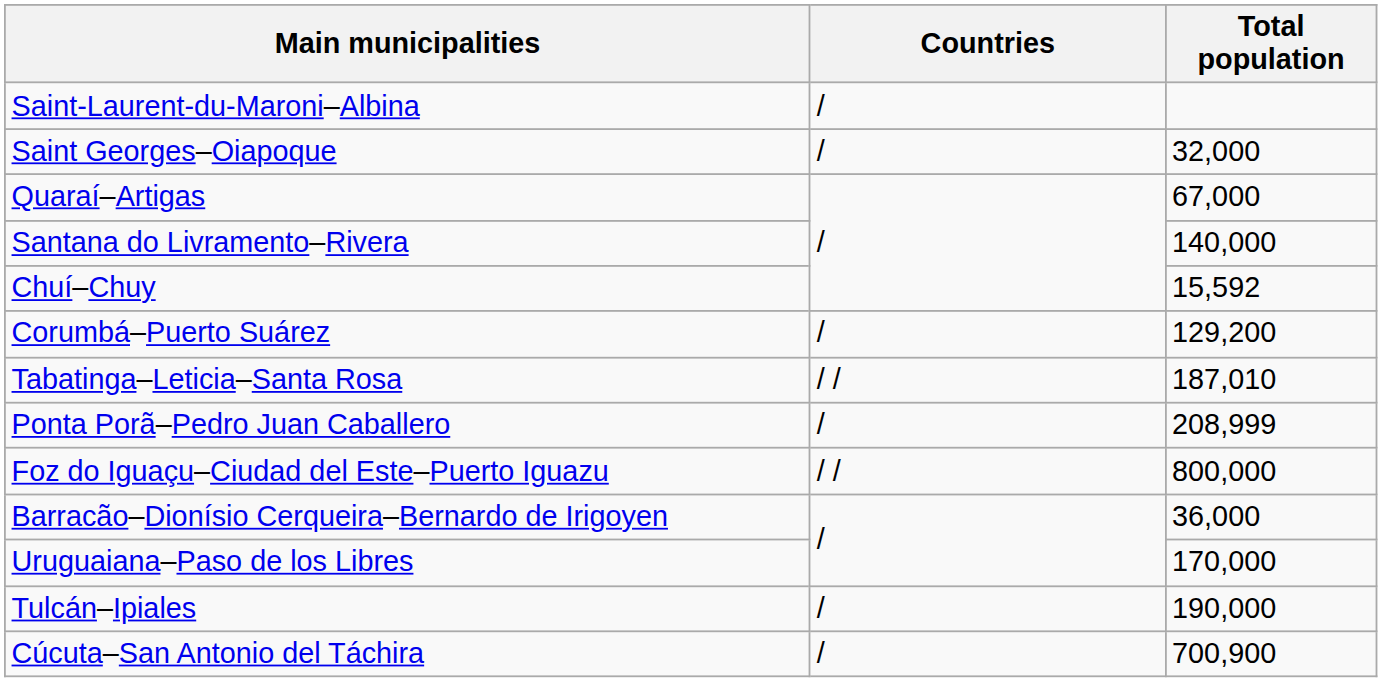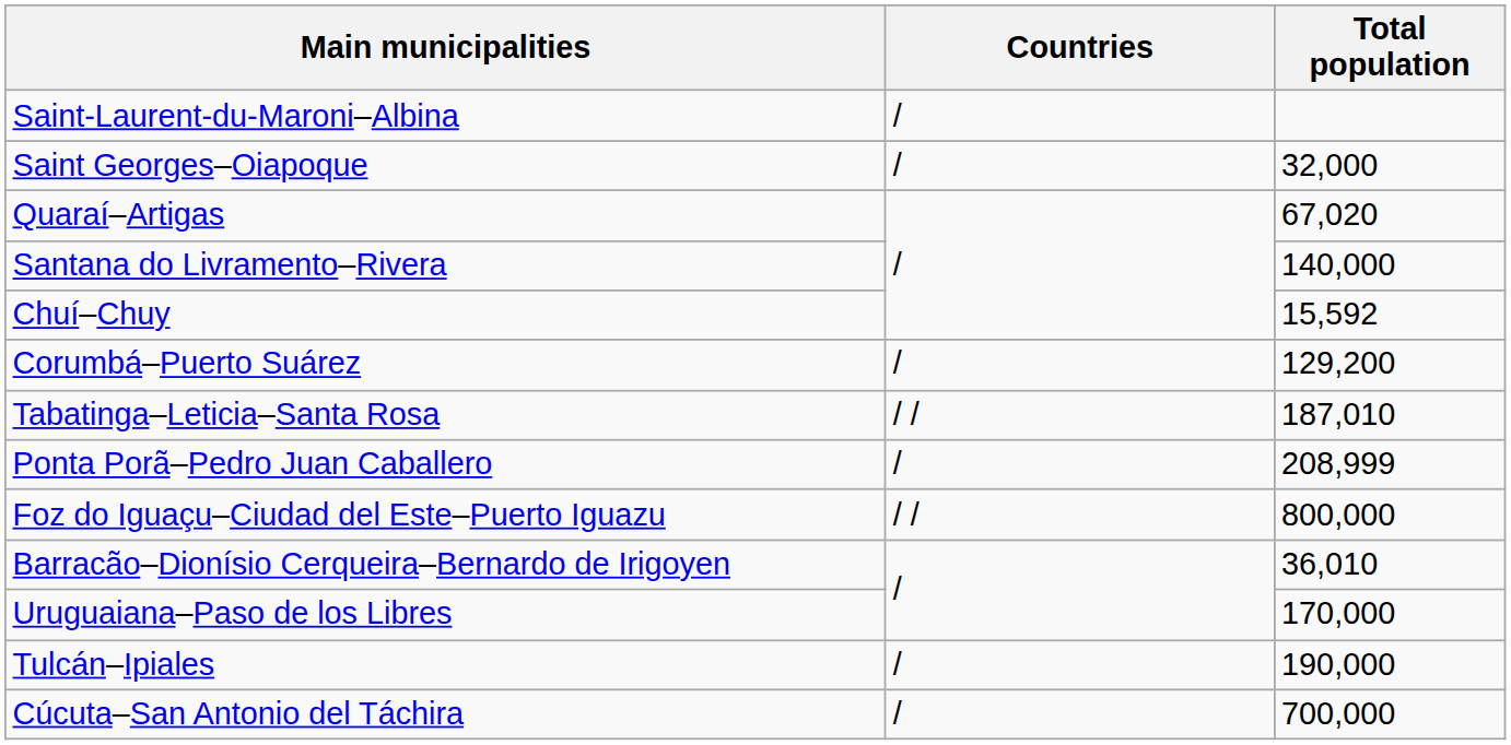 <table class="wikitable sortable">
 <tr>
 <th width=440px>Main municipalities</th>
 <th width=190px>Countries</th>
 <th width=110px>Total population</th>
 </tr>
 <tr>
 <td><a href='#'>Saint-Laurent-du-Maroni</a>–<a href='#'>Albina</a></td>
 <td> / </td>
 <td></td>
 </tr>
 <tr>
 <td><a href='#'>Saint Georges</a>–<a href='#'>Oiapoque</a></td>
 <td> / </td>
 <td>32,000</td>
 </tr>
 <tr>
 <td><a href='#'>Quaraí</a>–<a href='#'>Artigas</a></td>
 <td rowspan="3"> / </td>
-<td>67,000</td>
+<td>67,020</td>
 </tr>
 <tr>
 <td><a href='#'>Santana do Livramento</a>–<a href='#'>Rivera</a></td>
 <td>140,000</td>
 </tr>
 <tr>
 <td><a href='#'>Chuí</a>–<a href='#'>Chuy</a></td>
 <td>15,592</td>
 </tr>
 <tr>
 <td><a href='#'>Corumbá</a>–<a href='#'>Puerto Suárez</a></td>
 <td> / </td>
 <td>129,200</td>
 </tr>
 <tr>
 <td><a href='#'>Tabatinga</a>–<a href='#'>Leticia</a>–<a href='#'>Santa Rosa</a></td>
 <td> /  / </td>
 <td>187,010</td>
 </tr>
 <tr>
 <td><a href='#'>Ponta Porã</a>–<a href='#'>Pedro Juan Caballero</a></td>
 <td> / </td>
 <td>208,999</td>
 </tr>
 <tr>
 <td><a href='#'>Foz do Iguaçu</a>–<a href='#'>Ciudad del Este</a>–<a href='#'>Puerto Iguazu</a></td>
 <td> /  / </td>
 <td>800,000</td>
 </tr>
 <tr>
 <td><a href='#'>Barracão</a>–<a href='#'>Dionísio Cerqueira</a>–<a href='#'>Bernardo de Irigoyen</a></td>
 <td rowspan="2"> / </td>
-<td>36,000</td>
+<td>36,010</td>
 </tr>
 <tr>
 <td><a href='#'>Uruguaiana</a>–<a href='#'>Paso de los Libres</a></td>
 <td>170,000</td>
 </tr>
 <tr>
 <td><a href='#'>Tulcán</a>–<a href='#'>Ipiales</a></td>
 <td> / </td>
 <td>190,000</td>
 </tr>
 <tr>
 <td><a href='#'>Cúcuta</a>–<a href='#'>San Antonio del Táchira</a></td>
 <td> / </td>
-<td>700,900 </td>
+<td>700,000 </td>
 </tr>
 </table>
